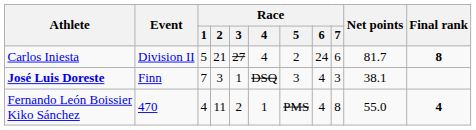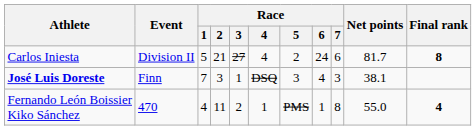 <table class="wikitable" style="font-size:90%">
 <tr>
 <th rowspan="2">Athlete</th>
 <th rowspan="2">Event</th>
 <th colspan=7>Race</th>
 <th rowspan=2>Net points</th>
 <th rowspan=2>Final rank</th>
 </tr>
 <tr style="font-size:95%">
 <th>1</th>
 <th>2</th>
 <th>3</th>
 <th>4</th>
 <th>5</th>
 <th>6</th>
 <th>7</th>
 </tr>
 <tr align=center>
 <td align=left><a href='#'>Carlos Iniesta</a></td>
 <td align=left><a href='#'>Division II</a></td>
 <td>5</td>
 <td>21</td>
 <td><s>27</s></td>
 <td>4</td>
 <td>2</td>
 <td>24</td>
 <td>6</td>
 <td>81.7</td>
 <td><strong>8</strong></td>
 </tr>
 <tr align=center>
 <td align=left><strong><a href='#'>José Luis Doreste</a></strong></td>
 <td align=left><a href='#'>Finn</a></td>
 <td>7</td>
 <td>3</td>
 <td>1</td>
 <td><s>DSQ</s></td>
 <td>3</td>
 <td>4</td>
 <td>3</td>
 <td>38.1</td>
 <td></td>
 </tr>
 <tr align=center>
 <td align=left><a href='#'>Fernando León Boissier</a><br><a href='#'>Kiko Sánchez</a></td>
 <td align=left><a href='#'>470</a></td>
 <td>4</td>
 <td>11</td>
 <td>2</td>
 <td>1</td>
 <td><s>PMS</s></td>
-<td>4</td>
+<td>1</td>
 <td>8</td>
 <td>55.0</td>
 <td><strong>4</strong></td>
 </tr>
 </table>
